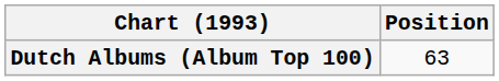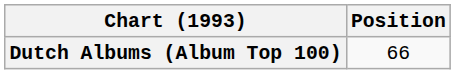 <table class="wikitable plainrowheaders" style="text-align:center">
 <tr>
 <th scope="col">Chart (1993)</th>
 <th scope="col">Position</th>
 </tr>
 <tr>
 <th scope="row">Dutch Albums (Album Top 100)</th>
-<td>63</td>
+<td>66</td>
 </tr>
 </table>
